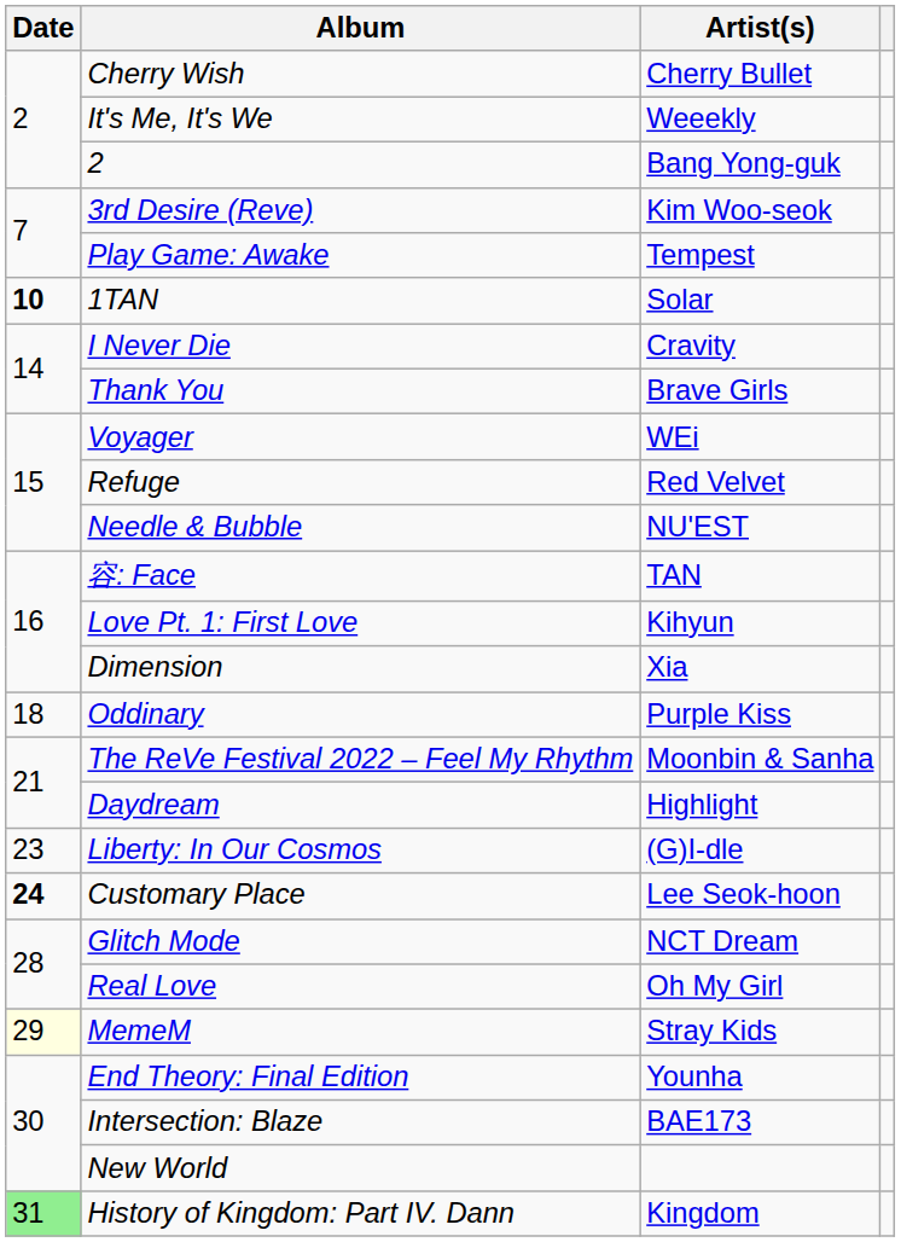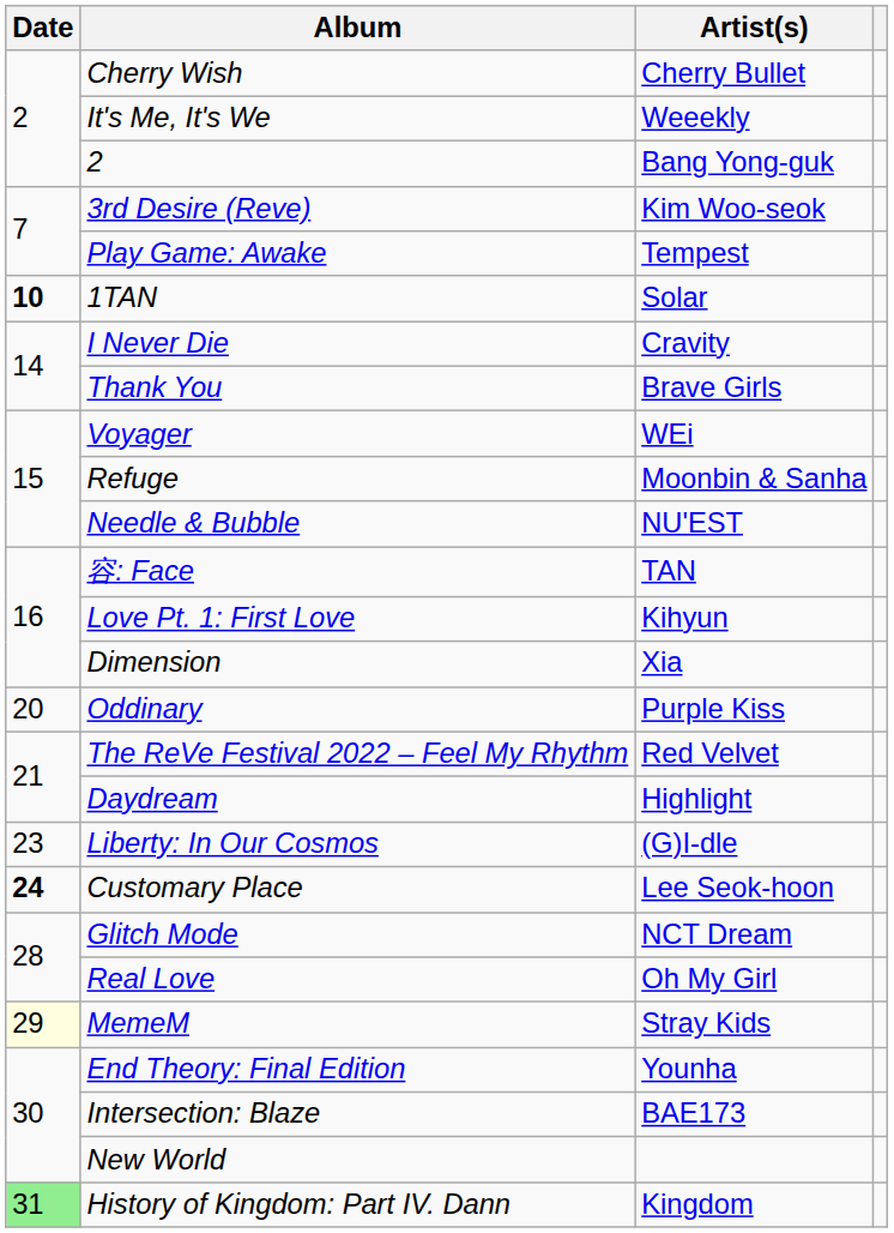 <table class="wikitable">
 <tr>
 <th>Date</th>
 <th>Album</th>
 <th>Artist(s)</th>
 <th></th>
 </tr>
 <tr>
 <td rowspan="3">2</td>
 <td><em>Cherry Wish</em></td>
 <td><a href='#'>Cherry Bullet</a></td>
 <td></td>
 </tr>
 <tr>
 <td><em>It's Me, It's We</em></td>
 <td><a href='#'>Weeekly</a></td>
 <td></td>
 </tr>
 <tr>
 <td><em>2</em></td>
 <td><a href='#'>Bang Yong-guk</a></td>
 <td></td>
 </tr>
 <tr>
 <td rowspan="2">7</td>
 <td><em><a href='#'>3rd Desire (Reve)</a></em></td>
 <td><a href='#'>Kim Woo-seok</a></td>
 <td></td>
 </tr>
 <tr>
 <td><em><a href='#'>Play Game: Awake</a></em></td>
 <td><a href='#'>Tempest</a></td>
 <td></td>
 </tr>
 <tr>
 <td><strong>10</strong></td>
 <td><em>1TAN</em></td>
 <td><a href='#'>Solar</a></td>
 <td></td>
 </tr>
 <tr>
 <td rowspan="2">14</td>
 <td><em><a href='#'>I Never Die</a></em></td>
 <td><a href='#'>Cravity</a></td>
 <td></td>
 </tr>
 <tr>
 <td><em><a href='#'>Thank You</a></em></td>
 <td><a href='#'>Brave Girls</a></td>
 <td></td>
 </tr>
 <tr>
 <td rowspan="3">15</td>
 <td><em><a href='#'>Voyager</a></em></td>
 <td><a href='#'>WEi</a></td>
 <td></td>
 </tr>
 <tr>
 <td><em>Refuge</em></td>
-<td><a href='#'>Red Velvet</a></td>
+<td><a href='#'>Moonbin & Sanha</a></td>
 <td></td>
 </tr>
 <tr>
 <td><em><a href='#'>Needle & Bubble</a></em></td>
 <td><a href='#'>NU'EST</a></td>
 <td></td>
 </tr>
 <tr>
 <td rowspan="3">16</td>
 <td><em><a href='#'>容: Face</a></em></td>
 <td><a href='#'>TAN</a></td>
 <td></td>
 </tr>
 <tr>
 <td><em><a href='#'>Love Pt. 1: First Love</a></em></td>
 <td><a href='#'>Kihyun</a></td>
 <td></td>
 </tr>
 <tr>
 <td><em>Dimension</em></td>
 <td><a href='#'>Xia</a></td>
 <td></td>
 </tr>
 <tr>
-<td>18</td>
+<td>20</td>
 <td><em><a href='#'>Oddinary</a></em></td>
 <td><a href='#'>Purple Kiss</a></td>
 <td></td>
 </tr>
 <tr>
 <td rowspan="2">21</td>
 <td><em><a href='#'>The ReVe Festival 2022 – Feel My Rhythm</a></em></td>
-<td><a href='#'>Moonbin & Sanha</a></td>
+<td><a href='#'>Red Velvet</a></td>
 <td></td>
 </tr>
 <tr>
 <td><em><a href='#'>Daydream</a></em></td>
 <td><a href='#'>Highlight</a></td>
 <td></td>
 </tr>
 <tr>
 <td>23</td>
 <td><em><a href='#'>Liberty: In Our Cosmos</a></em></td>
 <td><a href='#'>(G)I-dle</a></td>
 <td></td>
 </tr>
 <tr>
 <td><strong>24</strong></td>
 <td><em>Customary Place</em></td>
 <td><a href='#'>Lee Seok-hoon</a></td>
 <td></td>
 </tr>
 <tr>
 <td rowspan="2">28</td>
 <td><em><a href='#'>Glitch Mode</a></em></td>
 <td><a href='#'>NCT Dream</a></td>
 <td></td>
 </tr>
 <tr>
 <td><em><a href='#'>Real Love</a></em></td>
 <td><a href='#'>Oh My Girl</a></td>
 <td></td>
 </tr>
 <tr>
 <td style="background: lightyellow;">29</td>
 <td><em><a href='#'>MemeM</a></em></td>
 <td><a href='#'>Stray Kids</a></td>
 <td></td>
 </tr>
 <tr>
 <td rowspan="3">30</td>
 <td><em><a href='#'>End Theory: Final Edition</a></em></td>
 <td><a href='#'>Younha</a></td>
 <td></td>
 </tr>
 <tr>
 <td><em>Intersection: Blaze</em></td>
 <td><a href='#'>BAE173</a></td>
 <td></td>
 </tr>
 <tr>
 <td><em>New World</em></td>
 <td></td>
 <td></td>
 </tr>
 <tr>
 <td style="background: lightgreen;">31</td>
 <td><em>History of Kingdom: Part IV. Dann</em></td>
 <td><a href='#'>Kingdom</a></td>
 <td></td>
 </tr>
 </table>
